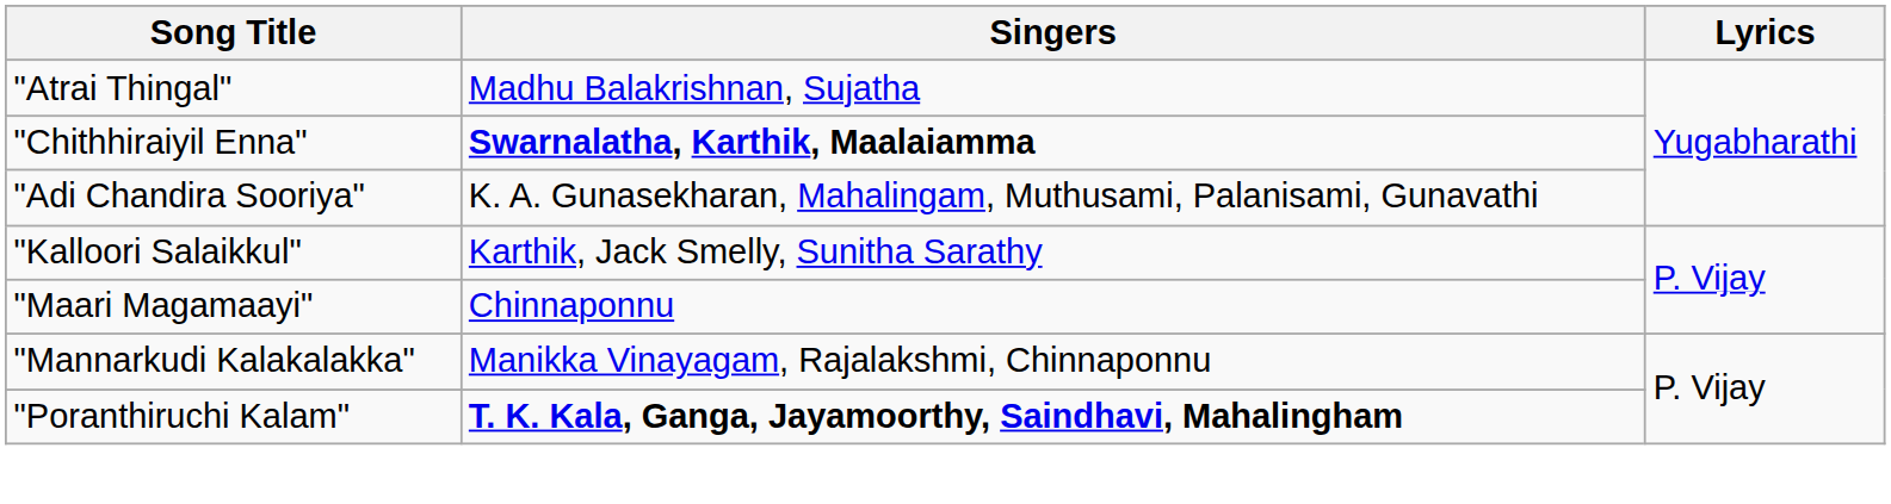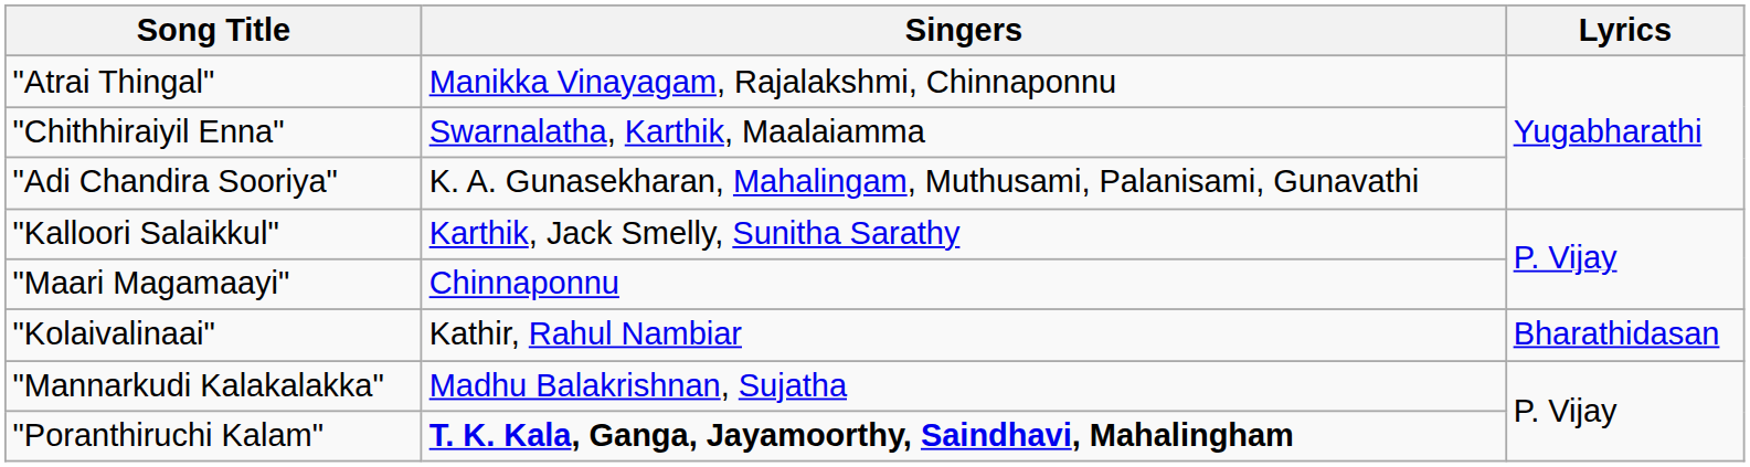 <table class="wikitable" width="55%">
 <tr bgcolor="#CCCCCC">
 <th>Song Title</th>
 <th>Singers</th>
 <th>Lyrics</th>
 </tr>
 <tr>
 <td>"Atrai Thingal"</td>
-<td><a href='#'>Madhu Balakrishnan</a>, <a href='#'>Sujatha</a></td>
+<td><a href='#'>Manikka Vinayagam</a>, Rajalakshmi, Chinnaponnu</td>
 <td rowspan=3><a href='#'>Yugabharathi</a></td>
 </tr>
 <tr>
 <td>"Chithhiraiyil Enna"</td>
-<td><strong><a href='#'>Swarnalatha</a>, <a href='#'>Karthik</a>, Maalaiamma</strong></td>
+<td><a href='#'>Swarnalatha</a>, <a href='#'>Karthik</a>, Maalaiamma</td>
 </tr>
 <tr>
 <td>"Adi Chandira Sooriya"</td>
 <td>K. A. Gunasekharan, <a href='#'>Mahalingam</a>, Muthusami, Palanisami, Gunavathi</td>
 </tr>
 <tr>
 <td>"Kalloori Salaikkul"</td>
 <td><a href='#'>Karthik</a>, Jack Smelly, <a href='#'>Sunitha Sarathy</a></td>
 <td rowspan=2><a href='#'>P. Vijay</a></td>
 </tr>
 <tr>
 <td>"Maari Magamaayi"</td>
 <td><a href='#'>Chinnaponnu</a></td>
 </tr>
 <tr>
+<td>"Kolaivalinaai"</td>
+<td>Kathir, <a href='#'>Rahul Nambiar</a></td>
+<td><a href='#'>Bharathidasan</a></td>
+</tr>
+<tr>
 <td>"Mannarkudi Kalakalakka"</td>
-<td><a href='#'>Manikka Vinayagam</a>, Rajalakshmi, Chinnaponnu</td>
+<td><a href='#'>Madhu Balakrishnan</a>, <a href='#'>Sujatha</a></td>
 <td rowspan=2>P. Vijay</td>
 </tr>
 <tr>
 <td>"Poranthiruchi Kalam"</td>
 <td><strong><a href='#'>T. K. Kala</a>, Ganga, Jayamoorthy, <a href='#'>Saindhavi</a>, Mahalingham</strong></td>
 </tr>
 </table>
